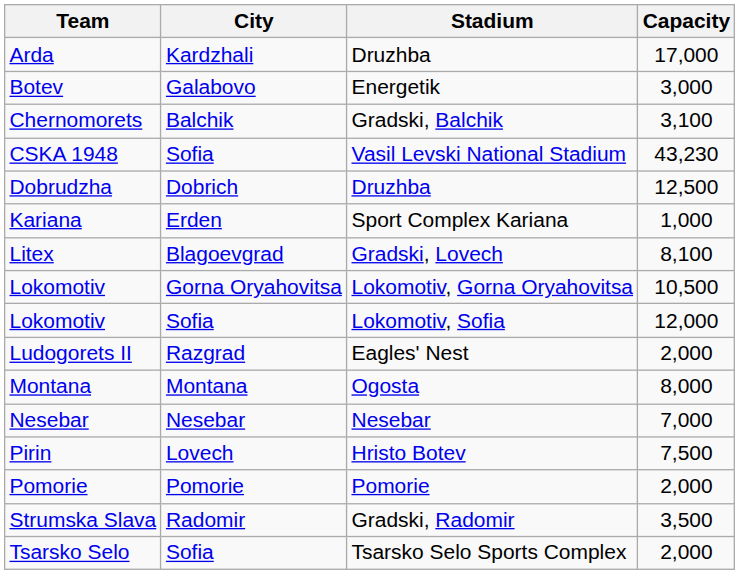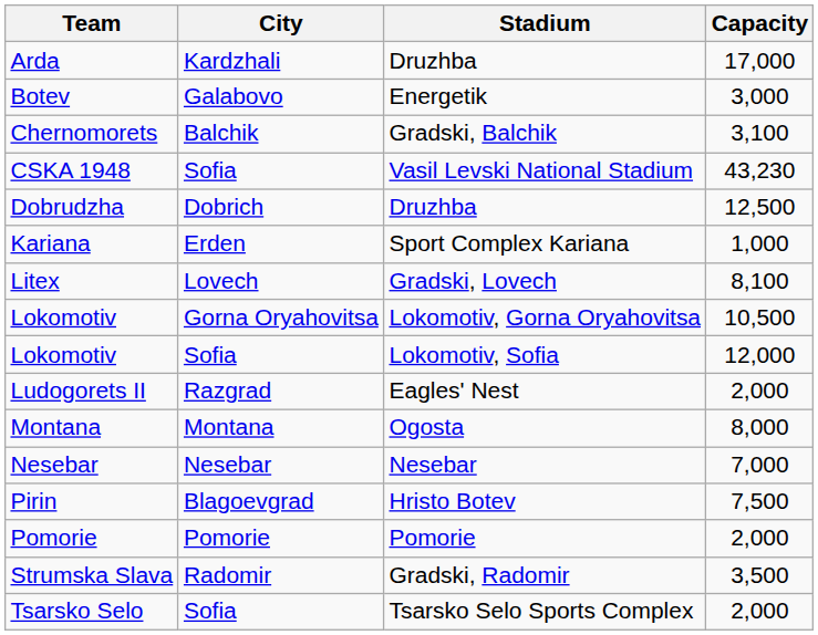 <table class="wikitable sortable">
 <tr>
 <th>Team</th>
 <th>City</th>
 <th>Stadium</th>
 <th>Capacity</th>
 </tr>
 <tr>
 <td><a href='#'>Arda</a></td>
 <td><a href='#'>Kardzhali</a></td>
 <td>Druzhba</td>
 <td align=center>17,000</td>
 </tr>
 <tr>
 <td><a href='#'>Botev</a></td>
 <td><a href='#'>Galabovo</a></td>
 <td>Energetik</td>
 <td align=center>3,000</td>
 </tr>
 <tr>
 <td><a href='#'>Chernomorets</a></td>
 <td><a href='#'>Balchik</a></td>
 <td>Gradski, <a href='#'>Balchik</a></td>
 <td align=center>3,100</td>
 </tr>
 <tr>
 <td><a href='#'>CSKA 1948</a></td>
 <td><a href='#'>Sofia</a></td>
 <td><a href='#'>Vasil Levski National Stadium</a></td>
 <td align=center>43,230</td>
 </tr>
 <tr>
 <td><a href='#'>Dobrudzha</a></td>
 <td><a href='#'>Dobrich</a></td>
 <td><a href='#'>Druzhba</a></td>
 <td align="center">12,500</td>
 </tr>
 <tr>
 <td><a href='#'>Kariana</a></td>
 <td><a href='#'>Erden</a></td>
 <td>Sport Complex Kariana</td>
 <td align=center>1,000</td>
 </tr>
 <tr>
 <td><a href='#'>Litex</a></td>
-<td><a href='#'>Blagoevgrad</a></td>
+<td><a href='#'>Lovech</a></td>
 <td><a href='#'>Gradski</a>, <a href='#'>Lovech</a></td>
 <td align=center>8,100</td>
 </tr>
 <tr>
 <td><a href='#'>Lokomotiv</a></td>
 <td><a href='#'>Gorna Oryahovitsa</a></td>
 <td><a href='#'>Lokomotiv</a>, <a href='#'>Gorna Oryahovitsa</a></td>
 <td align=center>10,500</td>
 </tr>
 <tr>
 <td><a href='#'>Lokomotiv</a></td>
 <td><a href='#'>Sofia</a></td>
 <td><a href='#'>Lokomotiv</a>, <a href='#'>Sofia</a></td>
 <td align=center>12,000</td>
 </tr>
 <tr>
 <td><a href='#'>Ludogorets II</a></td>
 <td><a href='#'>Razgrad</a></td>
 <td>Eagles' Nest</td>
 <td align="center">2,000</td>
 </tr>
 <tr>
 <td><a href='#'>Montana</a></td>
 <td><a href='#'>Montana</a></td>
 <td><a href='#'>Ogosta</a></td>
 <td align="center">8,000</td>
 </tr>
 <tr>
 <td><a href='#'>Nesebar</a></td>
 <td><a href='#'>Nesebar</a></td>
 <td><a href='#'>Nesebar</a></td>
 <td align=center>7,000</td>
 </tr>
 <tr>
 <td><a href='#'>Pirin</a></td>
-<td><a href='#'>Lovech</a></td>
+<td><a href='#'>Blagoevgrad</a></td>
 <td><a href='#'>Hristo Botev</a></td>
 <td align=center>7,500</td>
 </tr>
 <tr>
 <td><a href='#'>Pomorie</a></td>
 <td><a href='#'>Pomorie</a></td>
 <td><a href='#'>Pomorie</a></td>
 <td align=center>2,000</td>
 </tr>
 <tr>
 <td><a href='#'>Strumska Slava</a></td>
 <td><a href='#'>Radomir</a></td>
 <td>Gradski, <a href='#'>Radomir</a></td>
 <td align=center>3,500</td>
 </tr>
 <tr>
 <td><a href='#'>Tsarsko Selo</a></td>
 <td><a href='#'>Sofia</a></td>
 <td>Tsarsko Selo Sports Complex</td>
 <td align=center>2,000</td>
 </tr>
 </table>
